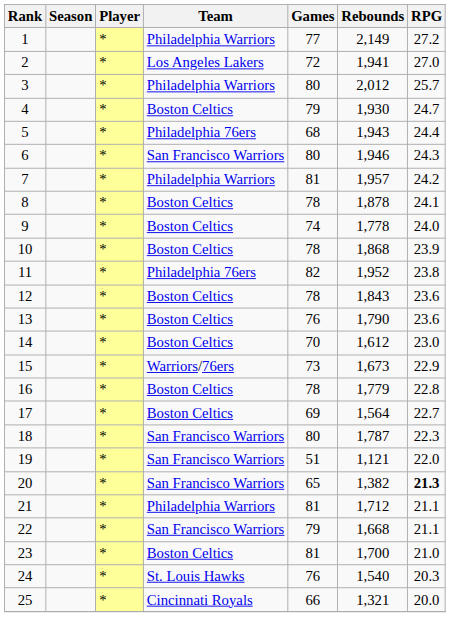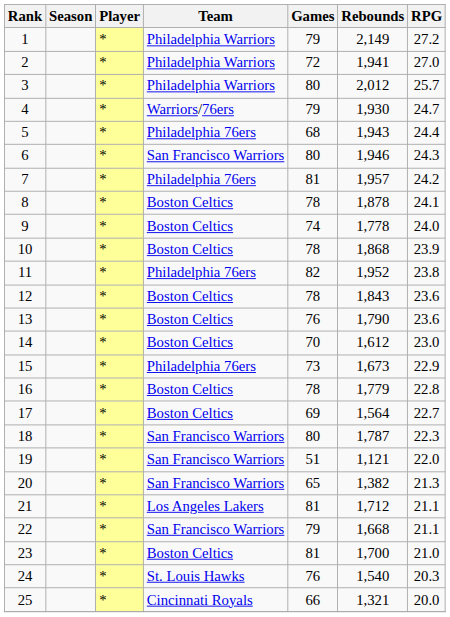 <table class="wikitable sortable">
 <tr>
 <th>Rank</th>
 <th>Season</th>
 <th>Player</th>
 <th>Team</th>
 <th>Games</th>
 <th>Rebounds</th>
 <th>RPG</th>
 </tr>
 <tr>
 <td align=center>1</td>
 <td align=center></td>
 <td bgcolor="FFFF99">*</td>
 <td><a href='#'>Philadelphia Warriors</a></td>
-<td align=center>77</td>
+<td align=center>79</td>
 <td align=center>2,149</td>
 <td align=center>27.2</td>
 </tr>
 <tr>
 <td align=center>2</td>
 <td align=center></td>
 <td bgcolor="FFFF99">*</td>
-<td><a href='#'>Los Angeles Lakers</a></td>
+<td><a href='#'>Philadelphia Warriors</a></td>
 <td align=center>72</td>
 <td align=center>1,941</td>
 <td align=center>27.0</td>
 </tr>
 <tr>
 <td align=center>3</td>
 <td align=center></td>
 <td bgcolor="FFFF99">*</td>
 <td><a href='#'>Philadelphia Warriors</a></td>
 <td align=center>80</td>
 <td align=center>2,012</td>
 <td align=center>25.7</td>
 </tr>
 <tr>
 <td align=center>4</td>
 <td align=center></td>
 <td bgcolor="FFFF99">*</td>
-<td><a href='#'>Boston Celtics</a></td>
+<td><a href='#'>Warriors</a>/<a href='#'>76ers</a></td>
 <td align=center>79</td>
 <td align=center>1,930</td>
 <td align=center>24.7</td>
 </tr>
 <tr>
 <td align=center>5</td>
 <td align=center></td>
 <td bgcolor="FFFF99">*</td>
 <td><a href='#'>Philadelphia 76ers</a></td>
 <td align=center>68</td>
 <td align=center>1,943</td>
 <td align=center>24.4</td>
 </tr>
 <tr>
 <td align=center>6</td>
 <td align=center></td>
 <td bgcolor="FFFF99">*</td>
 <td><a href='#'>San Francisco Warriors</a></td>
 <td align=center>80</td>
 <td align=center>1,946</td>
 <td align=center>24.3</td>
 </tr>
 <tr>
 <td align=center>7</td>
 <td align=center></td>
 <td bgcolor="FFFF99">*</td>
-<td><a href='#'>Philadelphia Warriors</a></td>
+<td><a href='#'>Philadelphia 76ers</a></td>
 <td align=center>81</td>
 <td align=center>1,957</td>
 <td align=center>24.2</td>
 </tr>
 <tr>
 <td align=center>8</td>
 <td align=center></td>
 <td bgcolor="FFFF99">*</td>
 <td><a href='#'>Boston Celtics</a></td>
 <td align=center>78</td>
 <td align=center>1,878</td>
 <td align=center>24.1</td>
 </tr>
 <tr>
 <td align=center>9</td>
 <td align=center></td>
 <td bgcolor="FFFF99">*</td>
 <td><a href='#'>Boston Celtics</a></td>
 <td align=center>74</td>
 <td align=center>1,778</td>
 <td align=center>24.0</td>
 </tr>
 <tr>
 <td align=center>10</td>
 <td align=center></td>
 <td bgcolor="FFFF99">*</td>
 <td><a href='#'>Boston Celtics</a></td>
 <td align=center>78</td>
 <td align=center>1,868</td>
 <td align=center>23.9</td>
 </tr>
 <tr>
 <td align=center>11</td>
 <td align=center></td>
 <td bgcolor="FFFF99">*</td>
 <td><a href='#'>Philadelphia 76ers</a></td>
 <td align=center>82</td>
 <td align=center>1,952</td>
 <td align=center>23.8</td>
 </tr>
 <tr>
 <td align=center>12</td>
 <td align=center></td>
 <td bgcolor="FFFF99">*</td>
 <td><a href='#'>Boston Celtics</a></td>
 <td align=center>78</td>
 <td align=center>1,843</td>
 <td align=center>23.6</td>
 </tr>
 <tr>
 <td align=center>13</td>
 <td align=center></td>
 <td bgcolor="FFFF99">*</td>
 <td><a href='#'>Boston Celtics</a></td>
 <td align=center>76</td>
 <td align=center>1,790</td>
 <td align=center>23.6</td>
 </tr>
 <tr>
 <td align=center>14</td>
 <td align=center></td>
 <td bgcolor="FFFF99">*</td>
 <td><a href='#'>Boston Celtics</a></td>
 <td align=center>70</td>
 <td align=center>1,612</td>
 <td align=center>23.0</td>
 </tr>
 <tr>
 <td align=center>15</td>
 <td align=center></td>
 <td bgcolor="FFFF99">*</td>
-<td><a href='#'>Warriors</a>/<a href='#'>76ers</a></td>
+<td><a href='#'>Philadelphia 76ers</a></td>
 <td align=center>73</td>
 <td align=center>1,673</td>
 <td align=center>22.9</td>
 </tr>
 <tr>
 <td align=center>16</td>
 <td align=center></td>
 <td bgcolor="FFFF99">*</td>
 <td><a href='#'>Boston Celtics</a></td>
 <td align=center>78</td>
 <td align=center>1,779</td>
 <td align=center>22.8</td>
 </tr>
 <tr>
 <td align=center>17</td>
 <td align=center></td>
 <td bgcolor="FFFF99">*</td>
 <td><a href='#'>Boston Celtics</a></td>
 <td align=center>69</td>
 <td align=center>1,564</td>
 <td align=center>22.7</td>
 </tr>
 <tr>
 <td align=center>18</td>
 <td align=center></td>
 <td bgcolor="FFFF99">*</td>
 <td><a href='#'>San Francisco Warriors</a></td>
 <td align=center>80</td>
 <td align=center>1,787</td>
 <td align=center>22.3</td>
 </tr>
 <tr>
 <td align=center>19</td>
 <td align=center></td>
 <td bgcolor="FFFF99">*</td>
 <td><a href='#'>San Francisco Warriors</a></td>
 <td align=center>51</td>
 <td align=center>1,121</td>
 <td align=center>22.0</td>
 </tr>
 <tr>
 <td align=center>20</td>
 <td align=center></td>
 <td bgcolor="FFFF99">*</td>
 <td><a href='#'>San Francisco Warriors</a></td>
 <td align=center>65</td>
 <td align=center>1,382</td>
-<td align=center><strong>21.3</strong></td>
+<td align=center>21.3</td>
 </tr>
 <tr>
 <td align=center>21</td>
 <td align=center></td>
 <td bgcolor="FFFF99">*</td>
-<td><a href='#'>Philadelphia Warriors</a></td>
+<td><a href='#'>Los Angeles Lakers</a></td>
 <td align=center>81</td>
 <td align=center>1,712</td>
 <td align=center>21.1</td>
 </tr>
 <tr>
 <td align=center>22</td>
 <td align=center></td>
 <td bgcolor="FFFF99">*</td>
 <td><a href='#'>San Francisco Warriors</a></td>
 <td align=center>79</td>
 <td align=center>1,668</td>
 <td align=center>21.1</td>
 </tr>
 <tr>
 <td align=center>23</td>
 <td align=center></td>
 <td bgcolor="FFFF99">*</td>
 <td><a href='#'>Boston Celtics</a></td>
 <td align=center>81</td>
 <td align=center>1,700</td>
 <td align=center>21.0</td>
 </tr>
 <tr>
 <td align=center>24</td>
 <td align=center></td>
 <td bgcolor="FFFF99">*</td>
 <td><a href='#'>St. Louis Hawks</a></td>
 <td align=center>76</td>
 <td align=center>1,540</td>
 <td align=center>20.3</td>
 </tr>
 <tr>
 <td align=center>25</td>
 <td align=center></td>
 <td bgcolor="FFFF99">*</td>
 <td><a href='#'>Cincinnati Royals</a></td>
 <td align=center>66</td>
 <td align=center>1,321</td>
 <td align=center>20.0</td>
 </tr>
 <tr>
 </tr>
 </table>
